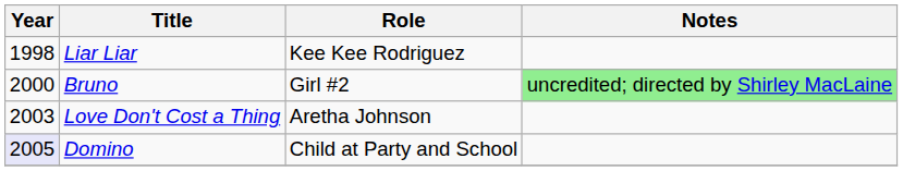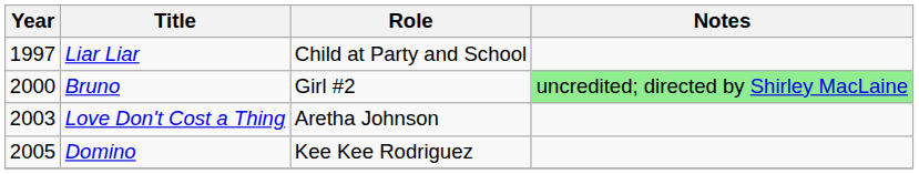 <table class="wikitable">
 <tr>
 <th>Year</th>
 <th>Title</th>
 <th>Role</th>
 <th>Notes</th>
 </tr>
 <tr>
-<td>1998</td>
+<td>1997</td>
 <td><em><a href='#'>Liar Liar</a></em></td>
-<td>Kee Kee Rodriguez</td>
+<td>Child at Party and School</td>
 <td></td>
 </tr>
 <tr>
 <td>2000</td>
 <td><em><a href='#'>Bruno</a></em></td>
 <td>Girl #2</td>
 <td style="background: lightgreen;">uncredited; directed by <a href='#'>Shirley MacLaine</a></td>
 </tr>
 <tr>
 <td>2003</td>
 <td><em><a href='#'>Love Don't Cost a Thing</a></em></td>
 <td>Aretha Johnson</td>
 <td></td>
 </tr>
 <tr>
-<td style="background: lavender;">2005</td>
+<td>2005</td>
 <td><em><a href='#'>Domino</a></em></td>
-<td>Child at Party and School</td>
+<td>Kee Kee Rodriguez</td>
 <td></td>
 </tr>
 <tr>
 </tr>
 </table>
